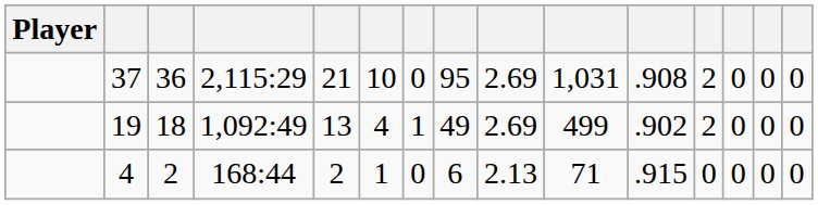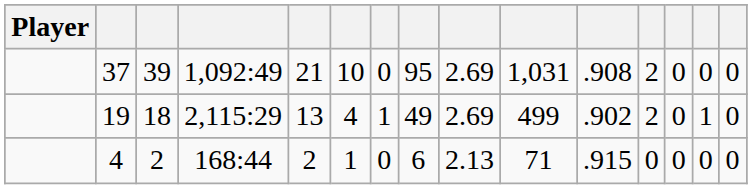 <table class="wikitable sortable" style="text-align:center;">
 <tr>
 <th>Player</th>
 <th></th>
 <th></th>
 <th></th>
 <th></th>
 <th></th>
 <th></th>
 <th></th>
 <th></th>
 <th></th>
 <th></th>
 <th></th>
 <th></th>
 <th></th>
 <th></th>
 </tr>
 <tr>
 <td></td>
 <td>37</td>
-<td>36</td>
-<td>2,115:29</td>
+<td>39</td>
+<td>1,092:49</td>
 <td>21</td>
 <td>10</td>
 <td>0</td>
 <td>95</td>
 <td>2.69</td>
 <td>1,031</td>
 <td>.908</td>
 <td>2</td>
 <td>0</td>
 <td>0</td>
 <td>0</td>
 </tr>
 <tr>
 <td></td>
 <td>19</td>
 <td>18</td>
-<td>1,092:49</td>
+<td>2,115:29</td>
 <td>13</td>
 <td>4</td>
 <td>1</td>
 <td>49</td>
 <td>2.69</td>
 <td>499</td>
 <td>.902</td>
 <td>2</td>
 <td>0</td>
-<td>0</td>
+<td>1</td>
 <td>0</td>
 </tr>
 <tr>
 <td></td>
 <td>4</td>
 <td>2</td>
 <td>168:44</td>
 <td>2</td>
 <td>1</td>
 <td>0</td>
 <td>6</td>
 <td>2.13</td>
 <td>71</td>
 <td>.915</td>
 <td>0</td>
 <td>0</td>
 <td>0</td>
 <td>0</td>
 </tr>
 </table>
